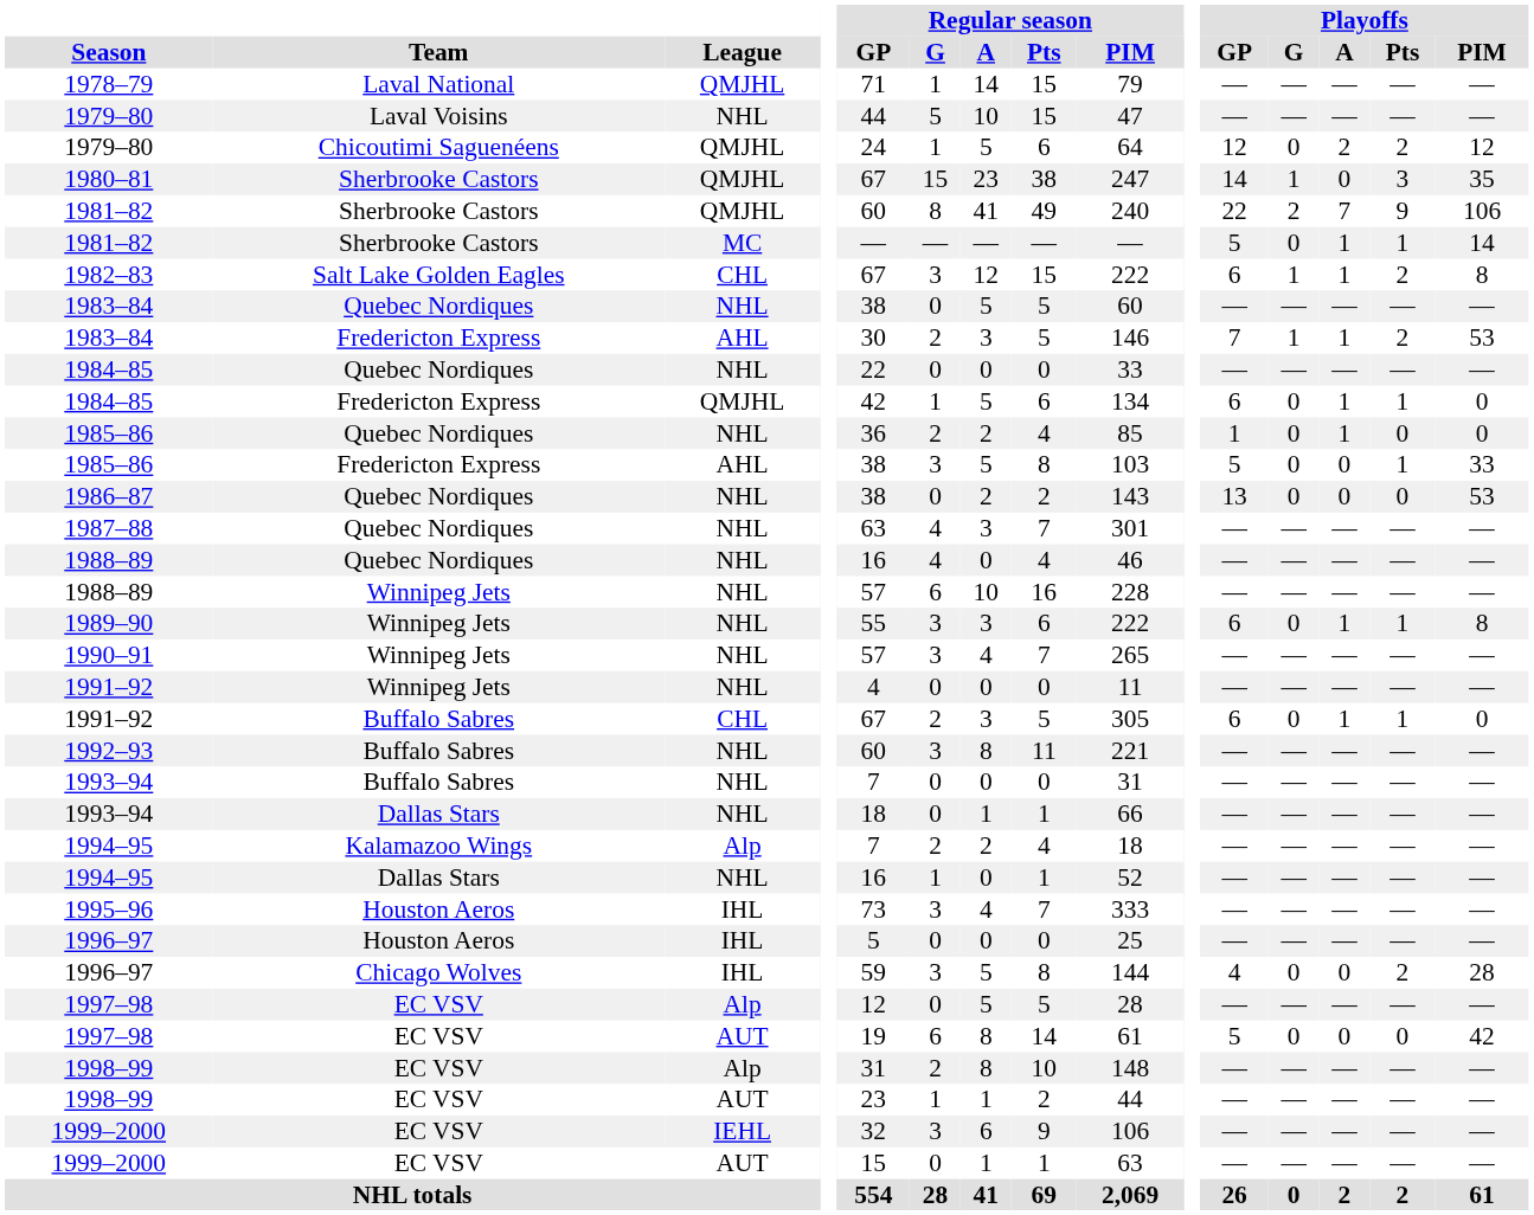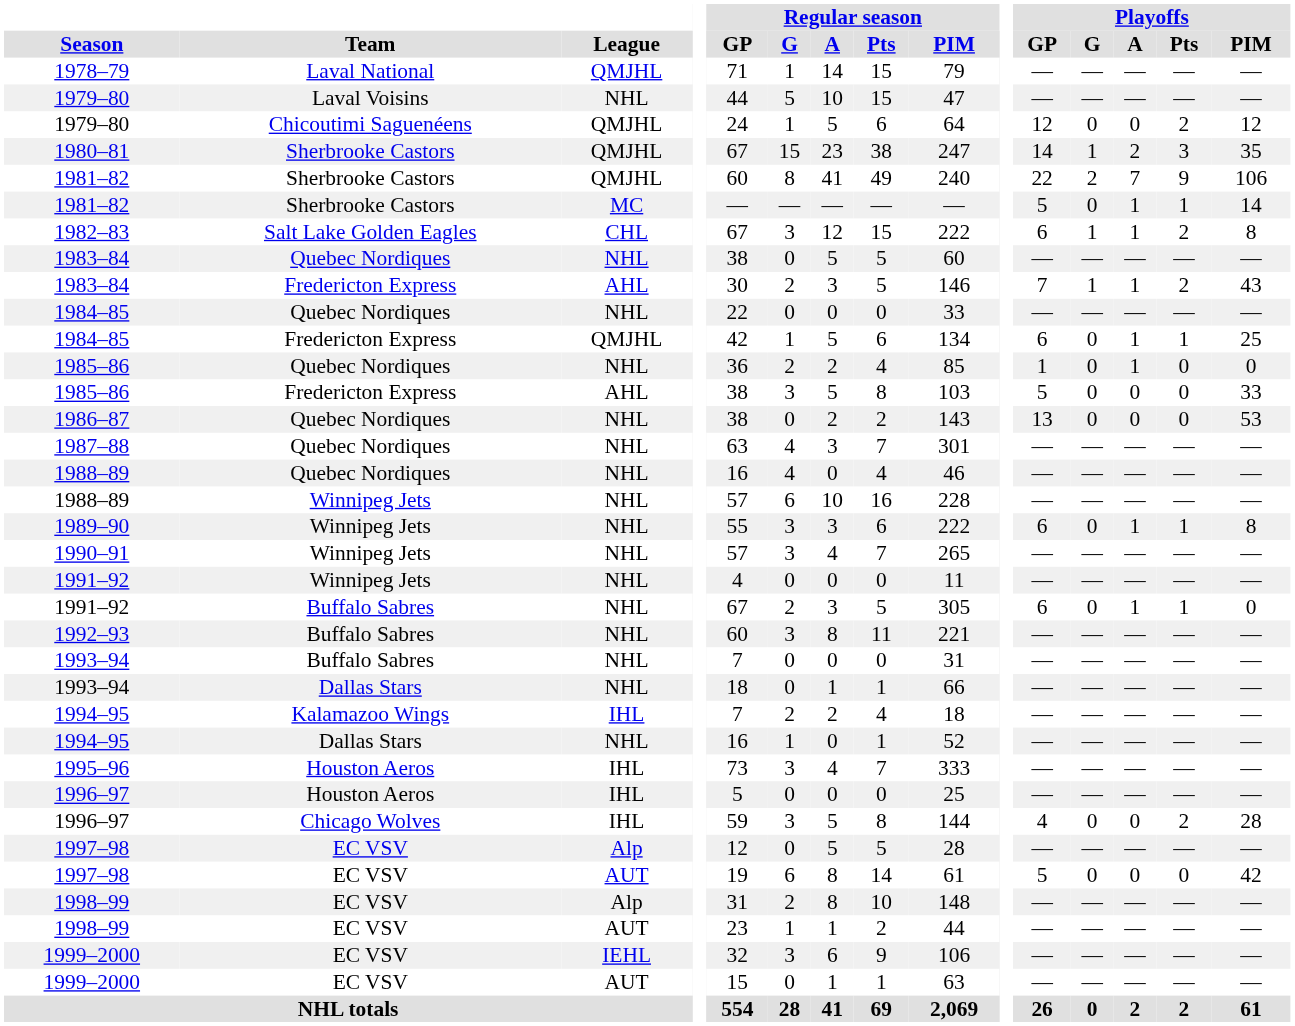 <table border="0" cellpadding="1" cellspacing="0" style="text-align:center; width:60em">
 <tr bgcolor="#e0e0e0">
 <th colspan="3" bgcolor="#ffffff"> </th>
 <th rowspan="99" bgcolor="#ffffff"> </th>
 <th colspan="5"><a href='#'>Regular season</a></th>
 <th rowspan="99" bgcolor="#ffffff"> </th>
 <th colspan="5"><a href='#'>Playoffs</a></th>
 </tr>
 <tr bgcolor="#e0e0e0">
 <th><a href='#'>Season</a></th>
 <th>Team</th>
 <th>League</th>
 <th>GP</th>
 <th><a href='#'>G</a></th>
 <th><a href='#'>A</a></th>
 <th><a href='#'>Pts</a></th>
 <th><a href='#'>PIM</a></th>
 <th>GP</th>
 <th>G</th>
 <th>A</th>
 <th>Pts</th>
 <th>PIM</th>
 </tr>
 <tr>
 <td><a href='#'>1978–79</a></td>
 <td><a href='#'>Laval National</a></td>
 <td><a href='#'>QMJHL</a></td>
 <td>71</td>
 <td>1</td>
 <td>14</td>
 <td>15</td>
 <td>79</td>
 <td>—</td>
 <td>—</td>
 <td>—</td>
 <td>—</td>
 <td>—</td>
 </tr>
 <tr bgcolor="#f0f0f0">
 <td><a href='#'>1979–80</a></td>
 <td>Laval Voisins</td>
 <td>NHL</td>
 <td>44</td>
 <td>5</td>
 <td>10</td>
 <td>15</td>
 <td>47</td>
 <td>—</td>
 <td>—</td>
 <td>—</td>
 <td>—</td>
 <td>—</td>
 </tr>
 <tr>
 <td>1979–80</td>
 <td><a href='#'>Chicoutimi Saguenéens</a></td>
 <td>QMJHL</td>
 <td>24</td>
 <td>1</td>
 <td>5</td>
 <td>6</td>
 <td>64</td>
 <td>12</td>
 <td>0</td>
-<td>2</td>
+<td>0</td>
 <td>2</td>
 <td>12</td>
 </tr>
 <tr bgcolor="#f0f0f0">
 <td><a href='#'>1980–81</a></td>
 <td><a href='#'>Sherbrooke Castors</a></td>
 <td>QMJHL</td>
 <td>67</td>
 <td>15</td>
 <td>23</td>
 <td>38</td>
 <td>247</td>
 <td>14</td>
 <td>1</td>
-<td>0</td>
+<td>2</td>
 <td>3</td>
 <td>35</td>
 </tr>
 <tr>
 <td><a href='#'>1981–82</a></td>
 <td>Sherbrooke Castors</td>
 <td>QMJHL</td>
 <td>60</td>
 <td>8</td>
 <td>41</td>
 <td>49</td>
 <td>240</td>
 <td>22</td>
 <td>2</td>
 <td>7</td>
 <td>9</td>
 <td>106</td>
 </tr>
 <tr bgcolor="#f0f0f0">
 <td><a href='#'>1981–82</a></td>
 <td>Sherbrooke Castors</td>
 <td><a href='#'>MC</a></td>
 <td>—</td>
 <td>—</td>
 <td>—</td>
 <td>—</td>
 <td>—</td>
 <td>5</td>
 <td>0</td>
 <td>1</td>
 <td>1</td>
 <td>14</td>
 </tr>
 <tr>
 <td><a href='#'>1982–83</a></td>
 <td><a href='#'>Salt Lake Golden Eagles</a></td>
 <td><a href='#'>CHL</a></td>
 <td>67</td>
 <td>3</td>
 <td>12</td>
 <td>15</td>
 <td>222</td>
 <td>6</td>
 <td>1</td>
 <td>1</td>
 <td>2</td>
 <td>8</td>
 </tr>
 <tr bgcolor="#f0f0f0">
 <td><a href='#'>1983–84</a></td>
 <td><a href='#'>Quebec Nordiques</a></td>
 <td><a href='#'>NHL</a></td>
 <td>38</td>
 <td>0</td>
 <td>5</td>
 <td>5</td>
 <td>60</td>
 <td>—</td>
 <td>—</td>
 <td>—</td>
 <td>—</td>
 <td>—</td>
 </tr>
 <tr>
 <td><a href='#'>1983–84</a></td>
 <td><a href='#'>Fredericton Express</a></td>
 <td><a href='#'>AHL</a></td>
 <td>30</td>
 <td>2</td>
 <td>3</td>
 <td>5</td>
 <td>146</td>
 <td>7</td>
 <td>1</td>
 <td>1</td>
 <td>2</td>
-<td>53</td>
+<td>43</td>
 </tr>
 <tr bgcolor="#f0f0f0">
 <td><a href='#'>1984–85</a></td>
 <td>Quebec Nordiques</td>
 <td>NHL</td>
 <td>22</td>
 <td>0</td>
 <td>0</td>
 <td>0</td>
 <td>33</td>
 <td>—</td>
 <td>—</td>
 <td>—</td>
 <td>—</td>
 <td>—</td>
 </tr>
 <tr>
 <td><a href='#'>1984–85</a></td>
 <td>Fredericton Express</td>
 <td>QMJHL</td>
 <td>42</td>
 <td>1</td>
 <td>5</td>
 <td>6</td>
 <td>134</td>
 <td>6</td>
 <td>0</td>
 <td>1</td>
 <td>1</td>
-<td>0</td>
+<td>25</td>
 </tr>
 <tr bgcolor="#f0f0f0">
 <td><a href='#'>1985–86</a></td>
 <td>Quebec Nordiques</td>
 <td>NHL</td>
 <td>36</td>
 <td>2</td>
 <td>2</td>
 <td>4</td>
 <td>85</td>
 <td>1</td>
 <td>0</td>
 <td>1</td>
 <td>0</td>
 <td>0</td>
 </tr>
 <tr>
 <td><a href='#'>1985–86</a></td>
 <td>Fredericton Express</td>
 <td>AHL</td>
 <td>38</td>
 <td>3</td>
 <td>5</td>
 <td>8</td>
 <td>103</td>
 <td>5</td>
 <td>0</td>
 <td>0</td>
-<td>1</td>
+<td>0</td>
 <td>33</td>
 </tr>
 <tr bgcolor="#f0f0f0">
 <td><a href='#'>1986–87</a></td>
 <td>Quebec Nordiques</td>
 <td>NHL</td>
 <td>38</td>
 <td>0</td>
 <td>2</td>
 <td>2</td>
 <td>143</td>
 <td>13</td>
 <td>0</td>
 <td>0</td>
 <td>0</td>
 <td>53</td>
 </tr>
 <tr>
 <td><a href='#'>1987–88</a></td>
 <td>Quebec Nordiques</td>
 <td>NHL</td>
 <td>63</td>
 <td>4</td>
 <td>3</td>
 <td>7</td>
 <td>301</td>
 <td>—</td>
 <td>—</td>
 <td>—</td>
 <td>—</td>
 <td>—</td>
 </tr>
 <tr bgcolor="#f0f0f0">
 <td><a href='#'>1988–89</a></td>
 <td>Quebec Nordiques</td>
 <td>NHL</td>
 <td>16</td>
 <td>4</td>
 <td>0</td>
 <td>4</td>
 <td>46</td>
 <td>—</td>
 <td>—</td>
 <td>—</td>
 <td>—</td>
 <td>—</td>
 </tr>
 <tr>
 <td>1988–89</td>
 <td><a href='#'>Winnipeg Jets</a></td>
 <td>NHL</td>
 <td>57</td>
 <td>6</td>
 <td>10</td>
 <td>16</td>
 <td>228</td>
 <td>—</td>
 <td>—</td>
 <td>—</td>
 <td>—</td>
 <td>—</td>
 </tr>
 <tr bgcolor="#f0f0f0">
 <td><a href='#'>1989–90</a></td>
 <td>Winnipeg Jets</td>
 <td>NHL</td>
 <td>55</td>
 <td>3</td>
 <td>3</td>
 <td>6</td>
 <td>222</td>
 <td>6</td>
 <td>0</td>
 <td>1</td>
 <td>1</td>
 <td>8</td>
 </tr>
 <tr>
 <td><a href='#'>1990–91</a></td>
 <td>Winnipeg Jets</td>
 <td>NHL</td>
 <td>57</td>
 <td>3</td>
 <td>4</td>
 <td>7</td>
 <td>265</td>
 <td>—</td>
 <td>—</td>
 <td>—</td>
 <td>—</td>
 <td>—</td>
 </tr>
 <tr bgcolor="#f0f0f0">
 <td><a href='#'>1991–92</a></td>
 <td>Winnipeg Jets</td>
 <td>NHL</td>
 <td>4</td>
 <td>0</td>
 <td>0</td>
 <td>0</td>
 <td>11</td>
 <td>—</td>
 <td>—</td>
 <td>—</td>
 <td>—</td>
 <td>—</td>
 </tr>
 <tr>
 <td>1991–92</td>
 <td><a href='#'>Buffalo Sabres</a></td>
-<td><a href='#'>CHL</a></td>
+<td>NHL</td>
 <td>67</td>
 <td>2</td>
 <td>3</td>
 <td>5</td>
 <td>305</td>
 <td>6</td>
 <td>0</td>
 <td>1</td>
 <td>1</td>
 <td>0</td>
 </tr>
 <tr bgcolor="#f0f0f0">
 <td><a href='#'>1992–93</a></td>
 <td>Buffalo Sabres</td>
 <td>NHL</td>
 <td>60</td>
 <td>3</td>
 <td>8</td>
 <td>11</td>
 <td>221</td>
 <td>—</td>
 <td>—</td>
 <td>—</td>
 <td>—</td>
 <td>—</td>
 </tr>
 <tr>
 <td><a href='#'>1993–94</a></td>
 <td>Buffalo Sabres</td>
 <td>NHL</td>
 <td>7</td>
 <td>0</td>
 <td>0</td>
 <td>0</td>
 <td>31</td>
 <td>—</td>
 <td>—</td>
 <td>—</td>
 <td>—</td>
 <td>—</td>
 </tr>
 <tr bgcolor="#f0f0f0">
 <td>1993–94</td>
 <td><a href='#'>Dallas Stars</a></td>
 <td>NHL</td>
 <td>18</td>
 <td>0</td>
 <td>1</td>
 <td>1</td>
 <td>66</td>
 <td>—</td>
 <td>—</td>
 <td>—</td>
 <td>—</td>
 <td>—</td>
 </tr>
 <tr>
 <td><a href='#'>1994–95</a></td>
 <td><a href='#'>Kalamazoo Wings</a></td>
-<td><a href='#'>Alp</a></td>
+<td><a href='#'>IHL</a></td>
 <td>7</td>
 <td>2</td>
 <td>2</td>
 <td>4</td>
 <td>18</td>
 <td>—</td>
 <td>—</td>
 <td>—</td>
 <td>—</td>
 <td>—</td>
 </tr>
 <tr bgcolor="#f0f0f0">
 <td><a href='#'>1994–95</a></td>
 <td>Dallas Stars</td>
 <td>NHL</td>
 <td>16</td>
 <td>1</td>
 <td>0</td>
 <td>1</td>
 <td>52</td>
 <td>—</td>
 <td>—</td>
 <td>—</td>
 <td>—</td>
 <td>—</td>
 </tr>
 <tr>
 <td><a href='#'>1995–96</a></td>
 <td><a href='#'>Houston Aeros</a></td>
 <td>IHL</td>
 <td>73</td>
 <td>3</td>
 <td>4</td>
 <td>7</td>
 <td>333</td>
 <td>—</td>
 <td>—</td>
 <td>—</td>
 <td>—</td>
 <td>—</td>
 </tr>
 <tr bgcolor="#f0f0f0">
 <td><a href='#'>1996–97</a></td>
 <td>Houston Aeros</td>
 <td>IHL</td>
 <td>5</td>
 <td>0</td>
 <td>0</td>
 <td>0</td>
 <td>25</td>
 <td>—</td>
 <td>—</td>
 <td>—</td>
 <td>—</td>
 <td>—</td>
 </tr>
 <tr>
 <td>1996–97</td>
 <td><a href='#'>Chicago Wolves</a></td>
 <td>IHL</td>
 <td>59</td>
 <td>3</td>
 <td>5</td>
 <td>8</td>
 <td>144</td>
 <td>4</td>
 <td>0</td>
 <td>0</td>
 <td>2</td>
 <td>28</td>
 </tr>
 <tr bgcolor="#f0f0f0">
 <td><a href='#'>1997–98</a></td>
 <td><a href='#'>EC VSV</a></td>
 <td><a href='#'>Alp</a></td>
 <td>12</td>
 <td>0</td>
 <td>5</td>
 <td>5</td>
 <td>28</td>
 <td>—</td>
 <td>—</td>
 <td>—</td>
 <td>—</td>
 <td>—</td>
 </tr>
 <tr>
 <td><a href='#'>1997–98</a></td>
 <td>EC VSV</td>
 <td><a href='#'>AUT</a></td>
 <td>19</td>
 <td>6</td>
 <td>8</td>
 <td>14</td>
 <td>61</td>
 <td>5</td>
 <td>0</td>
 <td>0</td>
 <td>0</td>
 <td>42</td>
 </tr>
 <tr bgcolor="#f0f0f0">
 <td><a href='#'>1998–99</a></td>
 <td>EC VSV</td>
 <td>Alp</td>
 <td>31</td>
 <td>2</td>
 <td>8</td>
 <td>10</td>
 <td>148</td>
 <td>—</td>
 <td>—</td>
 <td>—</td>
 <td>—</td>
 <td>—</td>
 </tr>
 <tr>
 <td><a href='#'>1998–99</a></td>
 <td>EC VSV</td>
 <td>AUT</td>
 <td>23</td>
 <td>1</td>
 <td>1</td>
 <td>2</td>
 <td>44</td>
 <td>—</td>
 <td>—</td>
 <td>—</td>
 <td>—</td>
 <td>—</td>
 </tr>
 <tr bgcolor="#f0f0f0">
 <td><a href='#'>1999–2000</a></td>
 <td>EC VSV</td>
 <td><a href='#'>IEHL</a></td>
 <td>32</td>
 <td>3</td>
 <td>6</td>
 <td>9</td>
 <td>106</td>
 <td>—</td>
 <td>—</td>
 <td>—</td>
 <td>—</td>
 <td>—</td>
 </tr>
 <tr>
 <td><a href='#'>1999–2000</a></td>
 <td>EC VSV</td>
 <td>AUT</td>
 <td>15</td>
 <td>0</td>
 <td>1</td>
 <td>1</td>
 <td>63</td>
 <td>—</td>
 <td>—</td>
 <td>—</td>
 <td>—</td>
 <td>—</td>
 </tr>
 <tr bgcolor="#e0e0e0">
 <th colspan="3">NHL totals</th>
 <th>554</th>
 <th>28</th>
 <th>41</th>
 <th>69</th>
 <th>2,069</th>
 <th>26</th>
 <th>0</th>
 <th>2</th>
 <th>2</th>
 <th>61</th>
 </tr>
 </table>
